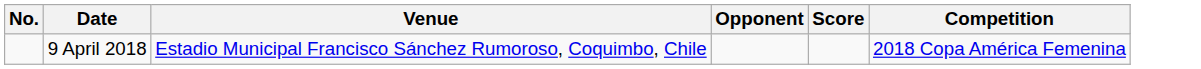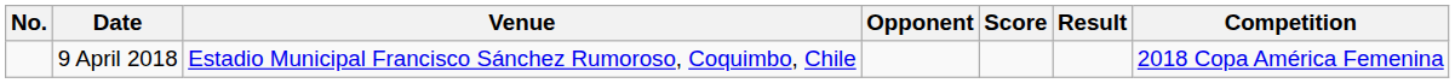 <table class="wikitable">
 <tr>
 <th>No.</th>
 <th>Date</th>
 <th>Venue</th>
 <th>Opponent</th>
 <th>Score</th>
+<th>Result</th>
 <th>Competition</th>
 </tr>
 <tr>
 <td></td>
 <td>9 April 2018</td>
 <td><a href='#'>Estadio Municipal Francisco Sánchez Rumoroso</a>, <a href='#'>Coquimbo</a>, <a href='#'>Chile</a></td>
 <td></td>
 <td></td>
+<td></td>
 <td><a href='#'>2018 Copa América Femenina</a></td>
 </tr>
 </table>
